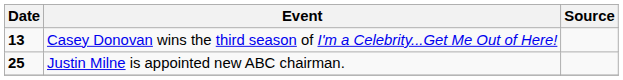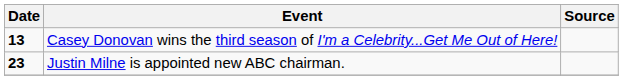 <table class="wikitable">
 <tr>
 <th>Date</th>
 <th>Event</th>
 <th>Source</th>
 </tr>
 <tr>
 <td><strong>13</strong></td>
 <td><a href='#'>Casey Donovan</a> wins the <a href='#'>third season</a> of <em><a href='#'>I'm a Celebrity...Get Me Out of Here!</a></em></td>
 <td></td>
 </tr>
 <tr>
-<td><strong>25</strong></td>
+<td><strong>23</strong></td>
 <td><a href='#'>Justin Milne</a> is appointed new ABC chairman.</td>
 <td></td>
 </tr>
 <tr>
 </tr>
 </table>
